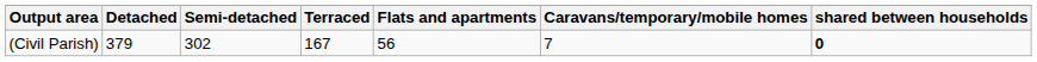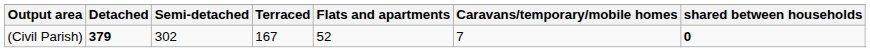 <table class="wikitable">
 <tr>
 </tr>
 <tr>
 <th>Output area</th>
 <th>Detached</th>
 <th>Semi-detached</th>
 <th>Terraced</th>
 <th>Flats and apartments</th>
 <th>Caravans/temporary/mobile homes</th>
 <th>shared between households</th>
 </tr>
 <tr>
 <td>(Civil Parish)</td>
-<td>379</td>
+<td><strong>379</strong></td>
 <td>302</td>
 <td>167</td>
-<td>56</td>
+<td>52</td>
 <td>7</td>
 <td><strong>0</strong></td>
 </tr>
 </table>
